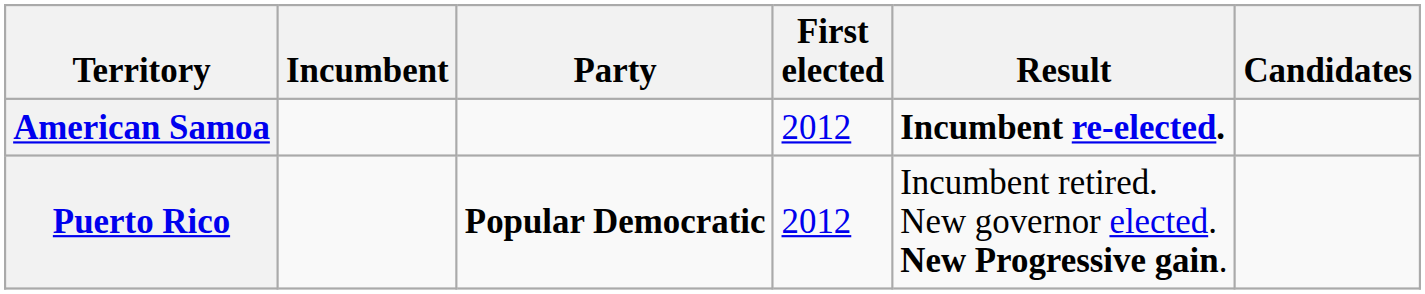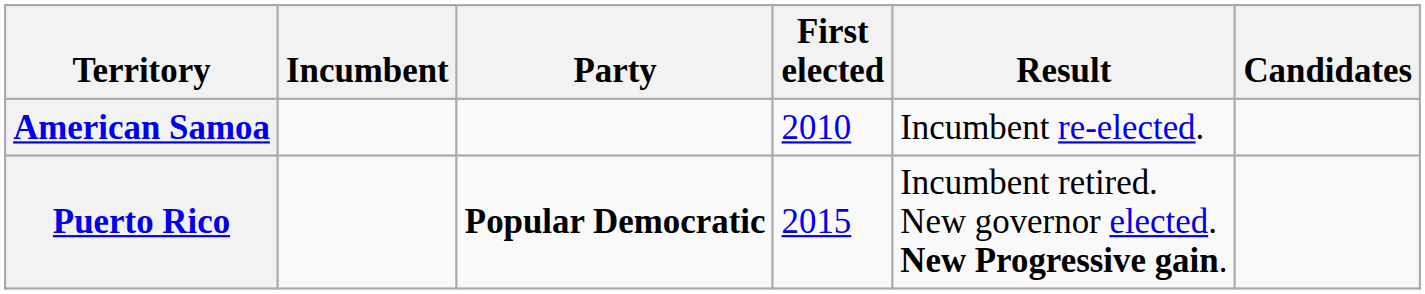 <table class="wikitable sortable">
 <tr valign=bottom>
 <th>Territory</th>
 <th>Incumbent</th>
 <th>Party</th>
 <th>First<br>elected</th>
 <th>Result</th>
 <th>Candidates</th>
 </tr>
 <tr>
 <th><a href='#'>American Samoa</a></th>
 <td></td>
 <td></td>
-<td><a href='#'>2012</a></td>
-<td><strong>Incumbent <a href='#'>re-elected</a>.</strong></td>
+<td><a href='#'>2010</a></td>
+<td>Incumbent <a href='#'>re-elected</a>.</td>
 <td nowrap></td>
 </tr>
 <tr>
 <th><a href='#'>Puerto Rico</a></th>
 <td></td>
 <td><strong>Popular Democratic</strong></td>
-<td><a href='#'>2012</a></td>
+<td><a href='#'>2015</a></td>
 <td>Incumbent retired.<br>New governor <a href='#'>elected</a>.<br><strong>New Progressive gain</strong>.</td>
 <td nowrap></td>
 </tr>
 </table>
